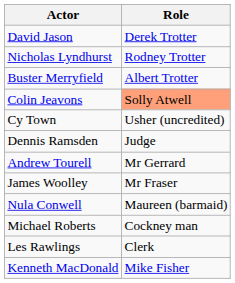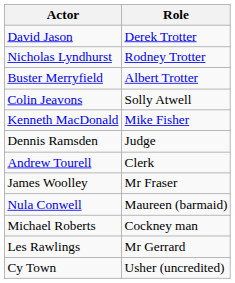 <table class="wikitable">
 <tr>
 <th>Actor</th>
 <th>Role</th>
 </tr>
 <tr>
 <td><a href='#'>David Jason</a></td>
 <td><a href='#'>Derek Trotter</a></td>
 </tr>
 <tr>
 <td><a href='#'>Nicholas Lyndhurst</a></td>
 <td><a href='#'>Rodney Trotter</a></td>
 </tr>
 <tr>
 <td><a href='#'>Buster Merryfield</a></td>
 <td><a href='#'>Albert Trotter</a></td>
 </tr>
 <tr>
 <td><a href='#'>Colin Jeavons</a></td>
-<td style="background: lightsalmon;">Solly Atwell</td>
+<td>Solly Atwell</td>
 </tr>
 <tr>
-<td>Cy Town</td>
-<td>Usher (uncredited)</td>
+<td><a href='#'>Kenneth MacDonald</a></td>
+<td><a href='#'>Mike Fisher</a></td>
 </tr>
 <tr>
 <td>Dennis Ramsden</td>
 <td>Judge</td>
 </tr>
 <tr>
 <td><a href='#'>Andrew Tourell</a></td>
-<td>Mr Gerrard</td>
+<td>Clerk</td>
 </tr>
 <tr>
 <td>James Woolley</td>
 <td>Mr Fraser</td>
 </tr>
 <tr>
 <td><a href='#'>Nula Conwell</a></td>
 <td>Maureen (barmaid)</td>
 </tr>
 <tr>
 <td>Michael Roberts</td>
 <td>Cockney man</td>
 </tr>
 <tr>
 <td>Les Rawlings</td>
-<td>Clerk</td>
+<td>Mr Gerrard</td>
 </tr>
 <tr>
-<td><a href='#'>Kenneth MacDonald</a></td>
-<td><a href='#'>Mike Fisher</a></td>
+<td>Cy Town</td>
+<td>Usher (uncredited)</td>
 </tr>
 </table>
